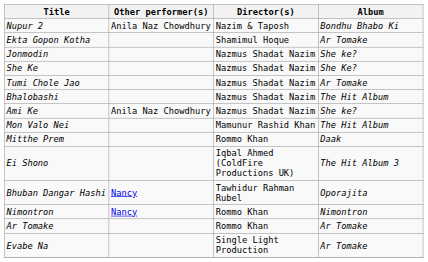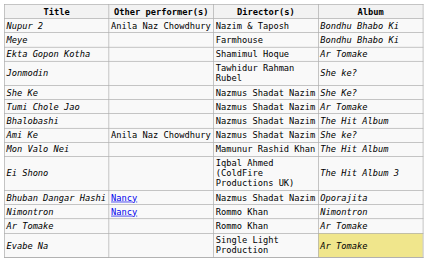 <table class="wikitable sortable">
 <tr>
 <th style="width:150px;">Title</th>
 <th style="width:150px;">Other performer(s)</th>
 <th style="width:150px;">Director(s)</th>
 <th style="width:150px;">Album</th>
 </tr>
 <tr>
 <td><em>Nupur 2</em></td>
 <td>Anila Naz Chowdhury</td>
 <td>Nazim & Taposh</td>
 <td><em>Bondhu Bhabo Ki</em></td>
 </tr>
 <tr>
+<td><em>Meye</em></td>
+<td></td>
+<td>Farmhouse</td>
+<td><em>Bondhu Bhabo Ki</em></td>
+</tr>
+<tr>
 <td><em>Ekta Gopon Kotha</em></td>
 <td></td>
 <td>Shamimul Hoque</td>
 <td><em>Ar Tomake</em></td>
 </tr>
 <tr>
 <td><em>Jonmodin</em></td>
 <td></td>
-<td>Nazmus Shadat Nazim</td>
+<td>Tawhidur Rahman Rubel</td>
 <td><em>She ke?</em></td>
 </tr>
 <tr>
 <td><em>She Ke</em></td>
 <td></td>
 <td>Nazmus Shadat Nazim</td>
 <td><em>She Ke?</em></td>
 </tr>
 <tr>
 <td><em>Tumi Chole Jao</em></td>
 <td></td>
 <td>Nazmus Shadat Nazim</td>
 <td><em>Ar Tomake</em></td>
 </tr>
 <tr>
 <td><em>Bhalobashi</em></td>
 <td></td>
 <td>Nazmus Shadat Nazim</td>
 <td><em>The Hit Album</em></td>
 </tr>
 <tr>
 <td><em>Ami Ke</em></td>
 <td>Anila Naz Chowdhury</td>
 <td>Nazmus Shadat Nazim</td>
 <td><em>She ke?</em></td>
 </tr>
 <tr>
 <td><em>Mon Valo Nei</em></td>
 <td></td>
 <td>Mamunur Rashid Khan</td>
 <td><em>The Hit Album</em></td>
 </tr>
 <tr>
-<td><em>Mitthe Prem</em></td>
-<td></td>
-<td>Rommo Khan</td>
-<td><em>Daak</em></td>
-</tr>
-<tr>
 <td><em>Ei Shono</em></td>
 <td></td>
 <td>Iqbal Ahmed (ColdFire Productions UK)</td>
 <td><em>The Hit Album 3</em></td>
 </tr>
 <tr>
 <td><em>Bhuban Dangar Hashi</em></td>
 <td><a href='#'>Nancy</a></td>
-<td>Tawhidur Rahman Rubel</td>
+<td>Nazmus Shadat Nazim</td>
 <td><em>Oporajita</em></td>
 </tr>
 <tr>
 <td><em>Nimontron</em></td>
 <td><a href='#'>Nancy</a></td>
 <td>Rommo Khan</td>
 <td><em>Nimontron</em></td>
 </tr>
 <tr>
 <td><em>Ar Tomake</em></td>
 <td></td>
 <td>Rommo Khan</td>
 <td><em>Ar Tomake</em></td>
 </tr>
 <tr>
 <td><em>Evabe Na</em></td>
 <td></td>
 <td>Single Light Production</td>
-<td><em>Ar Tomake</em></td>
+<td style="background: khaki;"><em>Ar Tomake</em></td>
 </tr>
 <tr>
 </tr>
 </table>
